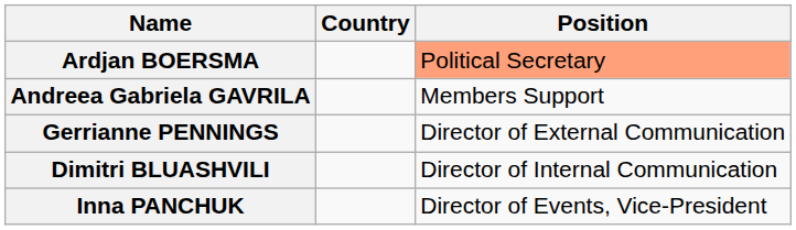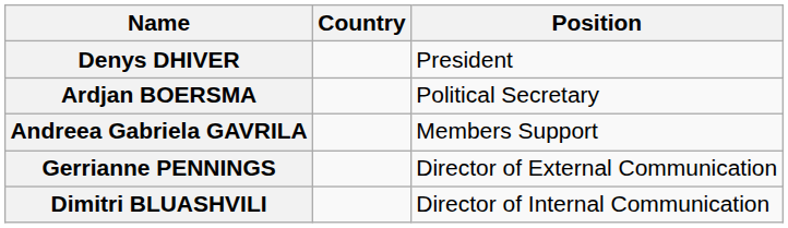 <table class="wikitable">
 <tr>
 <th>Name</th>
 <th>Country</th>
 <th>Position</th>
 </tr>
 <tr>
+<th>Denys DHIVER</th>
+<td></td>
+<td>President</td>
+</tr>
+<tr>
 <th>Ardjan BOERSMA</th>
 <td></td>
-<td style="background: lightsalmon;">Political Secretary</td>
+<td>Political Secretary</td>
 </tr>
 <tr>
 <th>Andreea Gabriela GAVRILA</th>
 <td></td>
 <td>Members Support</td>
 </tr>
 <tr>
 <th>Gerrianne PENNINGS</th>
 <td></td>
 <td>Director of External Communication</td>
 </tr>
 <tr>
 <th>Dimitri BLUASHVILI</th>
 <td></td>
 <td>Director of Internal Communication</td>
 </tr>
-<tr>
-<th>Inna PANCHUK</th>
-<td></td>
-<td>Director of Events, Vice-President</td>
-</tr>
 </table>
